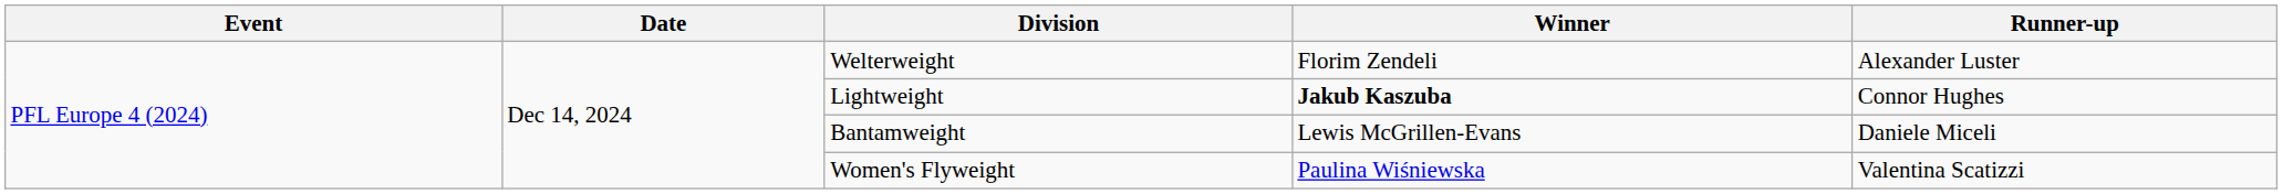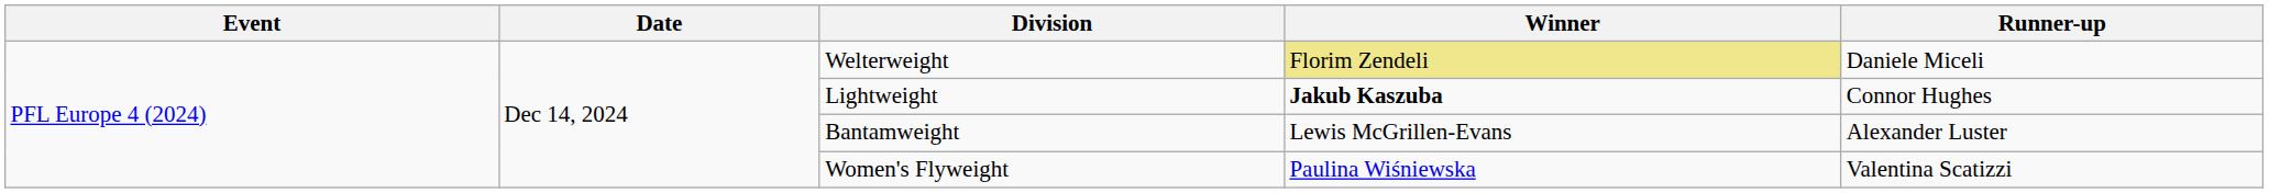 <table class="wikitable" style="width:99%;">
 <tr>
 <th>Event</th>
 <th>Date</th>
 <th>Division</th>
 <th>Winner</th>
 <th>Runner-up</th>
 </tr>
 <tr>
 <td rowspan=4><a href='#'>PFL Europe 4 (2024)</a></td>
 <td rowspan=4>Dec 14, 2024</td>
 <td>Welterweight</td>
-<td> Florim Zendeli</td>
-<td> Alexander Luster</td>
+<td style="background: khaki;"> Florim Zendeli</td>
+<td> Daniele Miceli</td>
 </tr>
 <tr>
 <td>Lightweight</td>
 <td><strong> Jakub Kaszuba</strong></td>
 <td> Connor Hughes</td>
 </tr>
 <tr>
 <td>Bantamweight</td>
 <td> Lewis McGrillen-Evans</td>
-<td> Daniele Miceli</td>
+<td> Alexander Luster</td>
 </tr>
 <tr>
 <td>Women's Flyweight</td>
 <td> <a href='#'>Paulina Wiśniewska</a></td>
 <td> Valentina Scatizzi</td>
 </tr>
 </table>
